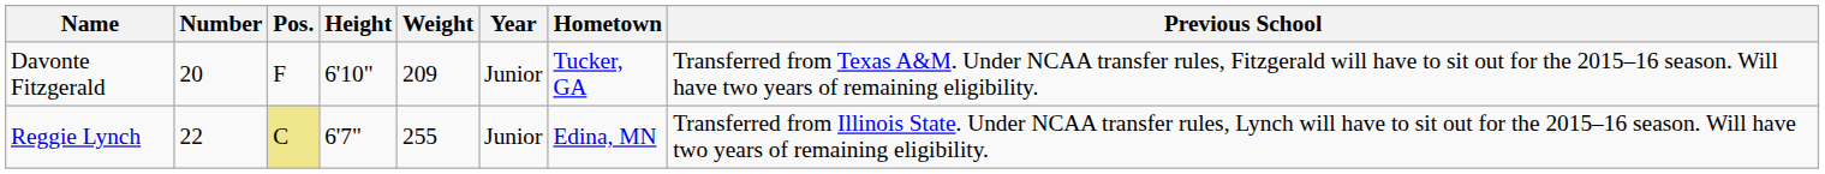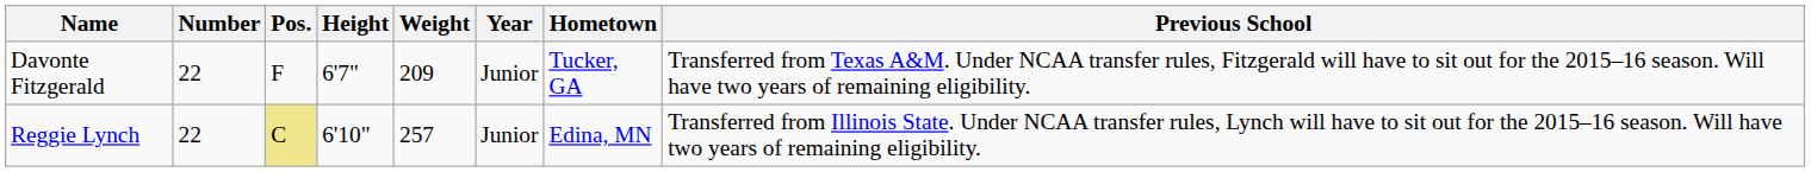 <table class="wikitable sortable" border="1">
 <tr>
 <th>Name</th>
 <th>Number</th>
 <th>Pos.</th>
 <th>Height</th>
 <th>Weight</th>
 <th>Year</th>
 <th>Hometown</th>
 <th class="unsortable">Previous School</th>
 </tr>
 <tr>
 <td>Davonte Fitzgerald</td>
-<td>20</td>
+<td>22</td>
 <td>F</td>
-<td>6'10"</td>
+<td>6'7"</td>
 <td>209</td>
 <td>Junior</td>
 <td><a href='#'>Tucker, GA</a></td>
 <td>Transferred from <a href='#'>Texas A&M</a>. Under NCAA transfer rules, Fitzgerald will have to sit out for the 2015–16 season. Will have two years of remaining eligibility.</td>
 </tr>
 <tr>
 <td><a href='#'>Reggie Lynch</a></td>
 <td>22</td>
 <td style="background: khaki;">C</td>
-<td>6'7"</td>
-<td>255</td>
+<td>6'10"</td>
+<td>257</td>
 <td>Junior</td>
 <td><a href='#'>Edina, MN</a></td>
 <td>Transferred from <a href='#'>Illinois State</a>. Under NCAA transfer rules, Lynch will have to sit out for the 2015–16 season. Will have two years of remaining eligibility.</td>
 </tr>
 </table>
